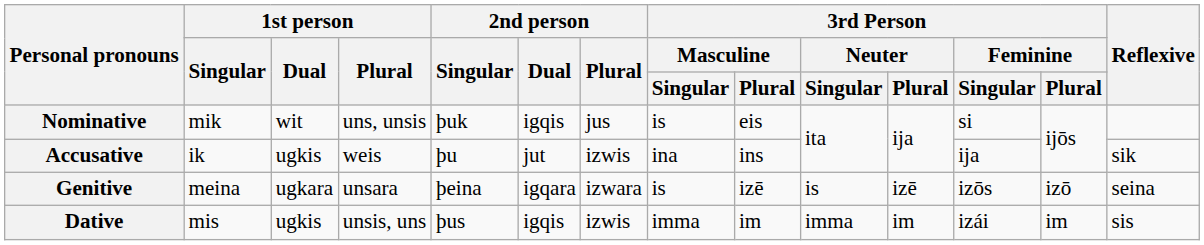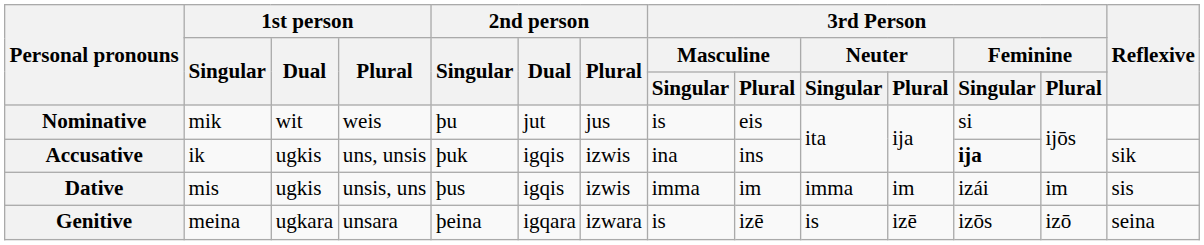 <table class="wikitable mw-collapsible">
 <tr>
 <th rowspan="3">Personal pronouns</th>
 <th colspan="3"><strong>1st person</strong></th>
 <th colspan="3">2nd person</th>
 <th colspan="6">3rd Person</th>
 <th rowspan="3">Reflexive</th>
 </tr>
 <tr>
 <th rowspan="2"><strong>Singular</strong></th>
 <th rowspan="2"><strong>Dual</strong></th>
 <th rowspan="2"><strong>Plural</strong></th>
 <th rowspan="2">Singular</th>
 <th rowspan="2">Dual</th>
 <th rowspan="2">Plural</th>
 <th colspan="2">Masculine</th>
 <th colspan="2">Neuter</th>
 <th colspan="2">Feminine</th>
 </tr>
 <tr>
 <th>Singular</th>
 <th>Plural</th>
 <th>Singular</th>
 <th>Plural</th>
 <th>Singular</th>
 <th>Plural</th>
 </tr>
 <tr>
 <th><strong>Nominative</strong></th>
 <td>mik</td>
 <td>wit</td>
-<td>uns, unsis</td>
-<td>þuk</td>
-<td>igqis</td>
+<td>weis</td>
+<td>þu</td>
+<td>jut</td>
 <td>jus</td>
 <td>is</td>
 <td>eis</td>
 <td rowspan="2">ita</td>
 <td rowspan="2">ija</td>
 <td>si</td>
 <td rowspan="2">ijōs</td>
 <td></td>
 </tr>
 <tr>
 <th><strong>Accusative</strong></th>
 <td>ik</td>
 <td>ugkis</td>
-<td>weis</td>
-<td>þu</td>
-<td>jut</td>
+<td>uns, unsis</td>
+<td>þuk</td>
+<td>igqis</td>
 <td>izwis</td>
 <td>ina</td>
 <td>ins</td>
-<td>ija</td>
+<td><strong>ija</strong></td>
 <td>sik</td>
+</tr>
+<tr>
+<th><strong>Dative</strong></th>
+<td>mis</td>
+<td>ugkis</td>
+<td>unsis, uns</td>
+<td>þus</td>
+<td>igqis</td>
+<td>izwis</td>
+<td>imma</td>
+<td>im</td>
+<td>imma</td>
+<td>im</td>
+<td>izái</td>
+<td>im</td>
+<td>sis</td>
 </tr>
 <tr>
 <th><strong>Genitive</strong></th>
 <td>meina</td>
 <td>ugkara</td>
 <td>unsara</td>
 <td>þeina</td>
 <td>igqara</td>
 <td>izwara</td>
 <td>is</td>
 <td>izē</td>
 <td>is</td>
 <td>izē</td>
 <td>izōs</td>
 <td>izō</td>
 <td>seina</td>
 </tr>
-<tr>
-<th><strong>Dative</strong></th>
-<td>mis</td>
-<td>ugkis</td>
-<td>unsis, uns</td>
-<td>þus</td>
-<td>igqis</td>
-<td>izwis</td>
-<td>imma</td>
-<td>im</td>
-<td>imma</td>
-<td>im</td>
-<td>izái</td>
-<td>im</td>
-<td>sis</td>
-</tr>
 </table>
